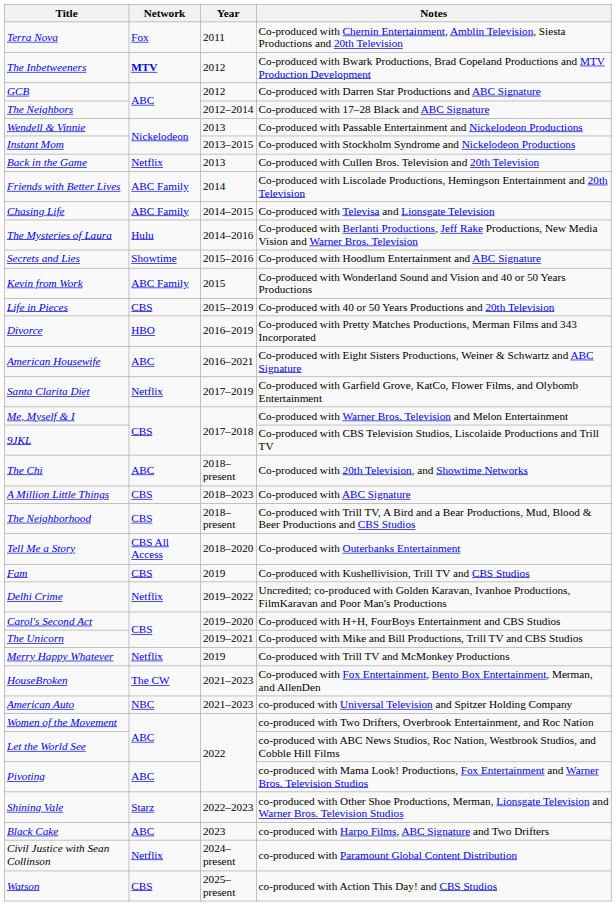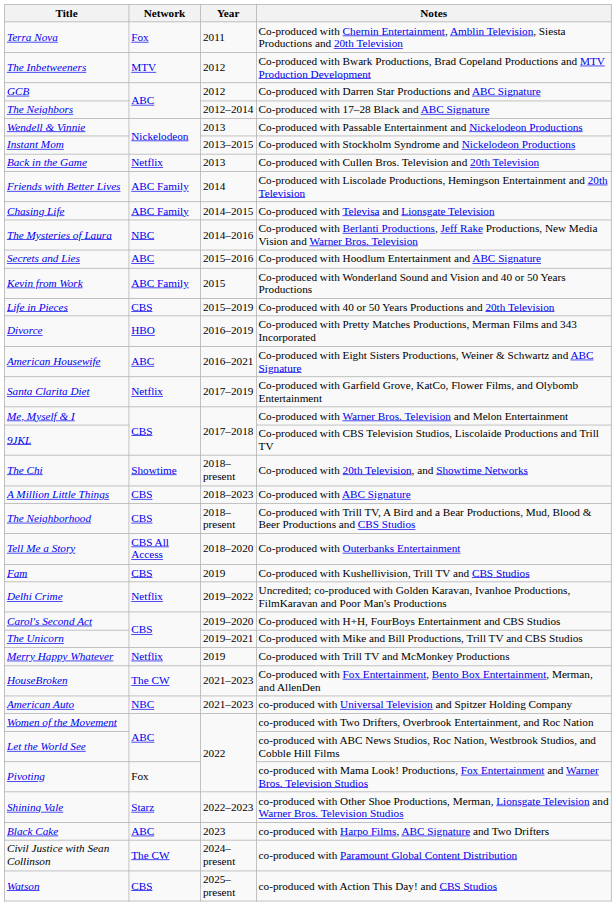 <table class="wikitable sortable">
 <tr>
 <th>Title</th>
 <th>Network</th>
 <th>Year</th>
 <th>Notes</th>
 </tr>
 <tr>
 <td><em><a href='#'>Terra Nova</a></em></td>
 <td><a href='#'>Fox</a></td>
 <td>2011</td>
 <td>Co-produced with <a href='#'>Chernin Entertainment</a>, <a href='#'>Amblin Television</a>, Siesta Productions and <a href='#'>20th Television</a></td>
 </tr>
 <tr>
 <td><em><a href='#'>The Inbetweeners</a></em></td>
-<td><strong><a href='#'>MTV</a></strong></td>
+<td><a href='#'>MTV</a></td>
 <td>2012</td>
 <td>Co-produced with Bwark Productions, Brad Copeland Productions and <a href='#'>MTV Production Development</a></td>
 </tr>
 <tr>
 <td><em><a href='#'>GCB</a></em></td>
 <td rowspan="2"><a href='#'>ABC</a></td>
 <td>2012</td>
 <td>Co-produced with Darren Star Productions and <a href='#'>ABC Signature</a></td>
 </tr>
 <tr>
 <td><em><a href='#'>The Neighbors</a></em></td>
 <td>2012–2014</td>
 <td>Co-produced with 17–28 Black and <a href='#'>ABC Signature</a></td>
 </tr>
 <tr>
 <td><em><a href='#'>Wendell & Vinnie</a></em></td>
 <td rowspan="2"><a href='#'>Nickelodeon</a></td>
 <td>2013</td>
 <td>Co-produced with Passable Entertainment and <a href='#'>Nickelodeon Productions</a></td>
 </tr>
 <tr>
 <td><em><a href='#'>Instant Mom</a></em></td>
 <td>2013–2015</td>
 <td>Co-produced with Stockholm Syndrome and <a href='#'>Nickelodeon Productions</a></td>
 </tr>
 <tr>
 <td><em><a href='#'>Back in the Game</a></em></td>
 <td><a href='#'>Netflix</a></td>
 <td>2013</td>
 <td>Co-produced with Cullen Bros. Television and <a href='#'>20th Television</a></td>
 </tr>
 <tr>
 <td><em><a href='#'>Friends with Better Lives</a></em></td>
 <td><a href='#'>ABC Family</a></td>
 <td>2014</td>
 <td>Co-produced with Liscolade Productions, Hemingson Entertainment and <a href='#'>20th Television</a></td>
 </tr>
 <tr>
 <td><em><a href='#'>Chasing Life</a></em></td>
 <td><a href='#'>ABC Family</a></td>
 <td>2014–2015</td>
 <td>Co-produced with <a href='#'>Televisa</a> and <a href='#'>Lionsgate Television</a></td>
 </tr>
 <tr>
 <td><em><a href='#'>The Mysteries of Laura</a></em></td>
-<td><a href='#'>Hulu</a></td>
+<td><a href='#'>NBC</a></td>
 <td>2014–2016</td>
 <td>Co-produced with <a href='#'>Berlanti Productions</a>, <a href='#'>Jeff Rake</a> Productions, New Media Vision and <a href='#'>Warner Bros. Television</a></td>
 </tr>
 <tr>
 <td><em><a href='#'>Secrets and Lies</a></em></td>
-<td><a href='#'>Showtime</a></td>
+<td><a href='#'>ABC</a></td>
 <td>2015–2016</td>
 <td>Co-produced with Hoodlum Entertainment and <a href='#'>ABC Signature</a></td>
 </tr>
 <tr>
 <td><em><a href='#'>Kevin from Work</a></em></td>
 <td><a href='#'>ABC Family</a></td>
 <td>2015</td>
 <td>Co-produced with Wonderland Sound and Vision and 40 or 50 Years Productions</td>
 </tr>
 <tr>
 <td><em><a href='#'>Life in Pieces</a></em></td>
 <td><a href='#'>CBS</a></td>
 <td>2015–2019</td>
 <td>Co-produced with 40 or 50 Years Productions and <a href='#'>20th Television</a></td>
 </tr>
 <tr>
 <td><em><a href='#'>Divorce</a></em></td>
 <td><a href='#'>HBO</a></td>
 <td>2016–2019</td>
 <td>Co-produced with Pretty Matches Productions, Merman Films and 343 Incorporated</td>
 </tr>
 <tr>
 <td><em><a href='#'>American Housewife</a></em></td>
 <td><a href='#'>ABC</a></td>
 <td>2016–2021</td>
 <td>Co-produced with Eight Sisters Productions, Weiner & Schwartz and <a href='#'>ABC Signature</a></td>
 </tr>
 <tr>
 <td><em><a href='#'>Santa Clarita Diet</a></em></td>
 <td><a href='#'>Netflix</a></td>
 <td>2017–2019</td>
 <td>Co-produced with Garfield Grove, KatCo, Flower Films, and Olybomb Entertainment</td>
 </tr>
 <tr>
 <td><em><a href='#'>Me, Myself & I</a></em></td>
 <td rowspan="2"><a href='#'>CBS</a></td>
 <td rowspan="2">2017–2018</td>
 <td>Co-produced with <a href='#'>Warner Bros. Television</a> and Melon Entertainment</td>
 </tr>
 <tr>
 <td><em><a href='#'>9JKL</a></em></td>
 <td>Co-produced with CBS Television Studios, Liscolaide Productions and Trill TV</td>
 </tr>
 <tr>
 <td><em><a href='#'>The Chi</a></em></td>
-<td><a href='#'>ABC</a></td>
+<td><a href='#'>Showtime</a></td>
 <td>2018–present</td>
 <td>Co-produced with <a href='#'>20th Television</a>, and <a href='#'>Showtime Networks</a></td>
 </tr>
 <tr>
 <td><em><a href='#'>A Million Little Things</a></em></td>
 <td><a href='#'>CBS</a></td>
 <td>2018–2023</td>
 <td>Co-produced with <a href='#'>ABC Signature</a></td>
 </tr>
 <tr>
 <td><em><a href='#'>The Neighborhood</a></em></td>
 <td><a href='#'>CBS</a></td>
 <td>2018–present</td>
 <td>Co-produced with Trill TV, A Bird and a Bear Productions, Mud, Blood & Beer Productions and <a href='#'>CBS Studios</a></td>
 </tr>
 <tr>
 <td><em><a href='#'>Tell Me a Story</a></em></td>
 <td><a href='#'>CBS All Access</a></td>
 <td>2018–2020</td>
 <td>Co-produced with <a href='#'>Outerbanks Entertainment</a></td>
 </tr>
 <tr>
 <td><em><a href='#'>Fam</a></em></td>
 <td><a href='#'>CBS</a></td>
 <td>2019</td>
 <td>Co-produced with Kushellivision, Trill TV and <a href='#'>CBS Studios</a></td>
 </tr>
 <tr>
 <td><em><a href='#'>Delhi Crime</a></em></td>
 <td><a href='#'>Netflix</a></td>
 <td>2019–2022</td>
 <td>Uncredited; co-produced with Golden Karavan, Ivanhoe Productions, FilmKaravan and Poor Man's Productions</td>
 </tr>
 <tr>
 <td><em><a href='#'>Carol's Second Act</a></em></td>
 <td rowspan="2"><a href='#'>CBS</a></td>
 <td>2019–2020</td>
 <td>Co-produced with H+H, FourBoys Entertainment and CBS Studios</td>
 </tr>
 <tr>
 <td><em><a href='#'>The Unicorn</a></em></td>
 <td>2019–2021</td>
 <td>Co-produced with Mike and Bill Productions, Trill TV and CBS Studios</td>
 </tr>
 <tr>
 <td><em><a href='#'>Merry Happy Whatever</a></em></td>
 <td><a href='#'>Netflix</a></td>
 <td>2019</td>
 <td>Co-produced with Trill TV and McMonkey Productions</td>
 </tr>
 <tr>
 <td><em><a href='#'>HouseBroken</a></em></td>
 <td><a href='#'>The CW</a></td>
 <td>2021–2023</td>
 <td>Co-produced with <a href='#'>Fox Entertainment</a>, <a href='#'>Bento Box Entertainment</a>, Merman, and AllenDen</td>
 </tr>
 <tr>
 <td><em><a href='#'>American Auto</a></em></td>
 <td><a href='#'>NBC</a></td>
 <td>2021–2023</td>
 <td>co-produced with <a href='#'>Universal Television</a> and Spitzer Holding Company</td>
 </tr>
 <tr>
 <td><em><a href='#'>Women of the Movement</a></em></td>
 <td rowspan="2"><a href='#'>ABC</a></td>
 <td rowspan="3">2022</td>
 <td>co-produced with Two Drifters, Overbrook Entertainment, and Roc Nation</td>
 </tr>
 <tr>
 <td><em><a href='#'>Let the World See</a></em></td>
 <td>co-produced with ABC News Studios, Roc Nation, Westbrook Studios, and Cobble Hill Films</td>
 </tr>
 <tr>
 <td><em><a href='#'>Pivoting</a></em></td>
-<td><a href='#'>ABC</a></td>
+<td>Fox</td>
 <td>co-produced with Mama Look! Productions, <a href='#'>Fox Entertainment</a> and <a href='#'>Warner Bros. Television Studios</a></td>
 </tr>
 <tr>
 <td><em><a href='#'>Shining Vale</a></em></td>
 <td><a href='#'>Starz</a></td>
 <td>2022–2023</td>
 <td>co-produced with Other Shoe Productions, Merman, <a href='#'>Lionsgate Television</a> and <a href='#'>Warner Bros. Television Studios</a></td>
 </tr>
 <tr>
 <td><em><a href='#'>Black Cake</a></em></td>
 <td><a href='#'>ABC</a></td>
 <td>2023</td>
 <td>co-produced with <a href='#'>Harpo Films</a>, <a href='#'>ABC Signature</a> and Two Drifters</td>
 </tr>
 <tr>
 <td><em>Civil Justice with Sean Collinson</em></td>
-<td><a href='#'>Netflix</a></td>
+<td><a href='#'>The CW</a></td>
 <td>2024–present</td>
 <td>co-produced with <a href='#'>Paramount Global Content Distribution</a></td>
 </tr>
 <tr>
 <td><em><a href='#'>Watson</a></em></td>
 <td><a href='#'>CBS</a></td>
 <td>2025–present</td>
 <td>co-produced with Action This Day! and <a href='#'>CBS Studios</a></td>
 </tr>
 </table>
